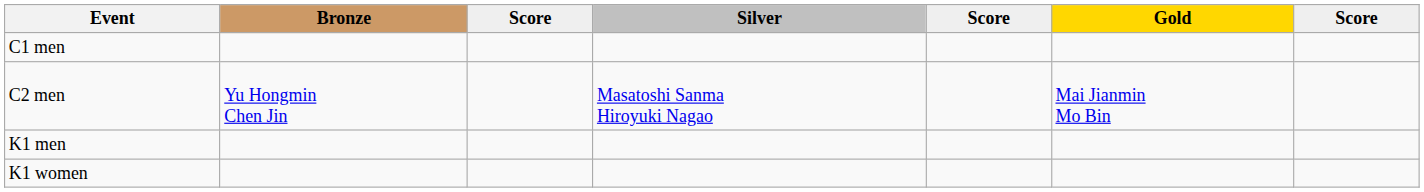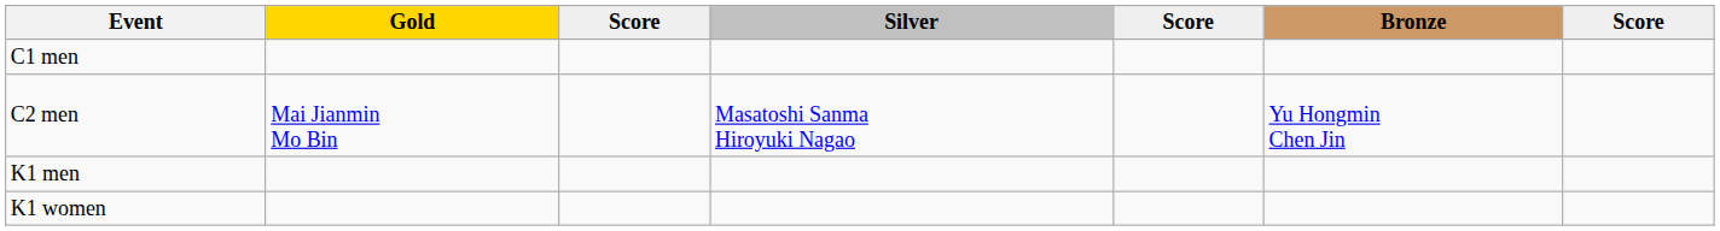 <table class="wikitable" width=100%>
 <tr>
 <th>Event</th>
-<td align=center bgcolor="CC9966"><strong>Bronze</strong></td>
+<td align=center bgcolor="gold"><strong>Gold</strong></td>
 <td align=center bgcolor="EFEFEF"><strong>Score</strong></td>
 <td align=center bgcolor="silver"><strong>Silver</strong></td>
 <td align=center bgcolor="EFEFEF"><strong>Score</strong></td>
-<td align=center bgcolor="gold"><strong>Gold</strong></td>
+<td align=center bgcolor="CC9966"><strong>Bronze</strong></td>
 <td align=center bgcolor="EFEFEF"><strong>Score</strong></td>
 </tr>
 <tr>
 <td>C1 men</td>
 <td></td>
 <td></td>
 <td></td>
 <td></td>
 <td></td>
 <td></td>
 </tr>
 <tr>
 <td>C2 men</td>
-<td><br><a href='#'>Yu Hongmin</a><br><a href='#'>Chen Jin</a></td>
+<td><br><a href='#'>Mai Jianmin</a><br><a href='#'>Mo Bin</a></td>
 <td></td>
 <td><br><a href='#'>Masatoshi Sanma</a><br><a href='#'>Hiroyuki Nagao</a></td>
 <td></td>
-<td><br><a href='#'>Mai Jianmin</a><br><a href='#'>Mo Bin</a></td>
+<td><br><a href='#'>Yu Hongmin</a><br><a href='#'>Chen Jin</a></td>
 <td></td>
 </tr>
 <tr>
 <td>K1 men</td>
 <td></td>
 <td></td>
 <td></td>
 <td></td>
 <td></td>
 <td></td>
 </tr>
 <tr>
 <td>K1 women</td>
 <td></td>
 <td></td>
 <td></td>
 <td></td>
 <td></td>
 <td></td>
 </tr>
 </table>
